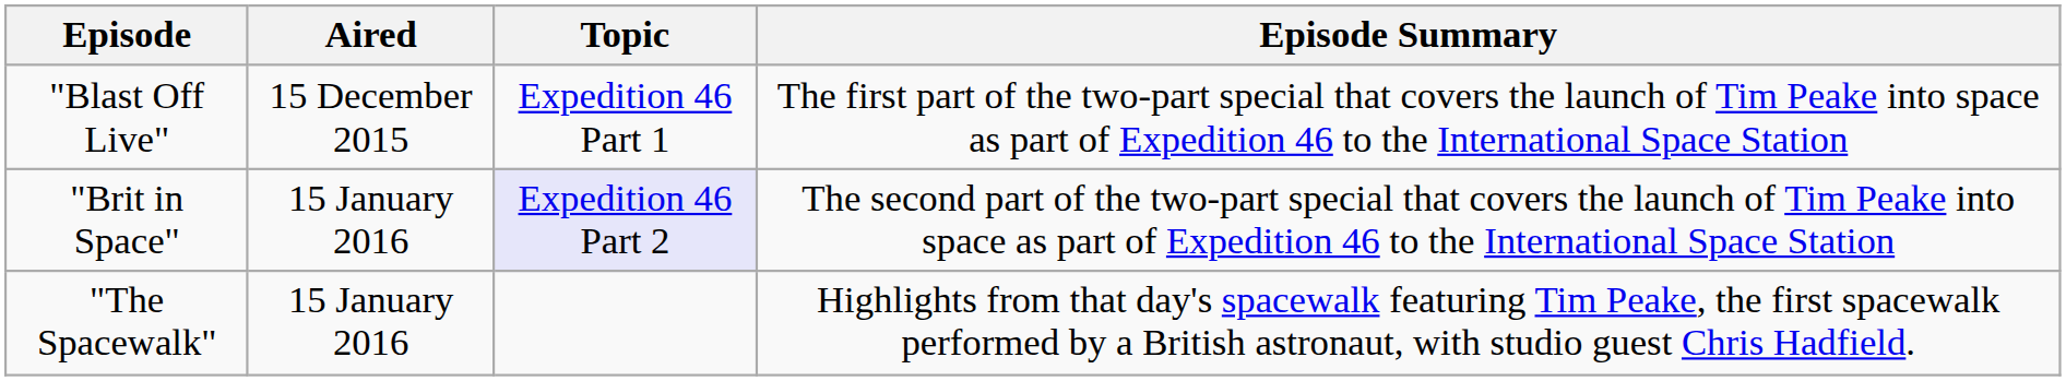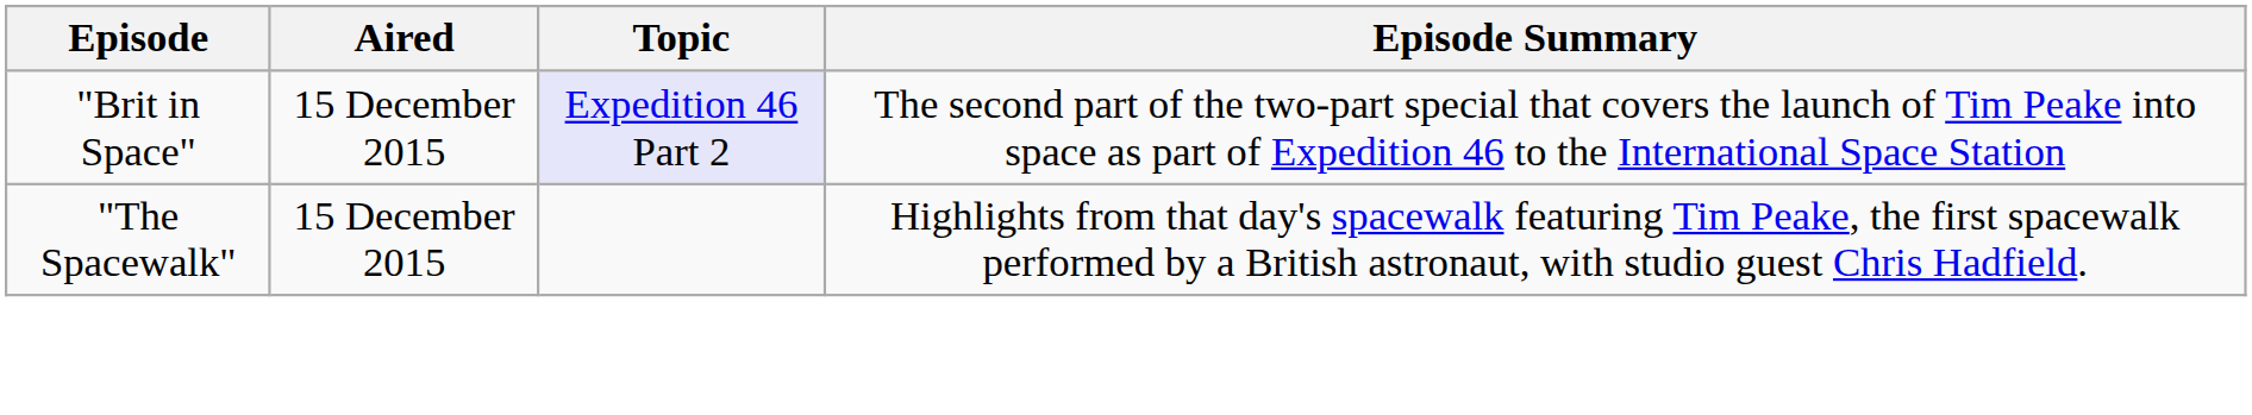 <table class="wikitable" style="text-align:center;">
 <tr>
 <th>Episode</th>
 <th>Aired</th>
 <th>Topic</th>
 <th>Episode Summary</th>
 </tr>
 <tr>
-<td>"Blast Off Live"</td>
+<td>"Brit in Space"</td>
 <td>15 December 2015</td>
-<td><a href='#'>Expedition 46</a> Part 1</td>
-<td>The first part of the two-part special that covers the launch of <a href='#'>Tim Peake</a> into space as part of <a href='#'>Expedition 46</a> to the <a href='#'>International Space Station</a></td>
-</tr>
-<tr>
-<td>"Brit in Space"</td>
-<td>15 January 2016</td>
 <td style="background: lavender;"><a href='#'>Expedition 46</a> Part 2</td>
 <td>The second part of the two-part special that covers the launch of <a href='#'>Tim Peake</a> into space as part of <a href='#'>Expedition 46</a> to the <a href='#'>International Space Station</a></td>
 </tr>
 <tr>
 <td>"The Spacewalk"</td>
-<td>15 January 2016</td>
+<td>15 December 2015</td>
 <td></td>
 <td>Highlights from that day's <a href='#'>spacewalk</a> featuring <a href='#'>Tim Peake</a>, the first spacewalk performed by a British astronaut, with studio guest <a href='#'>Chris Hadfield</a>.</td>
 </tr>
 </table>
